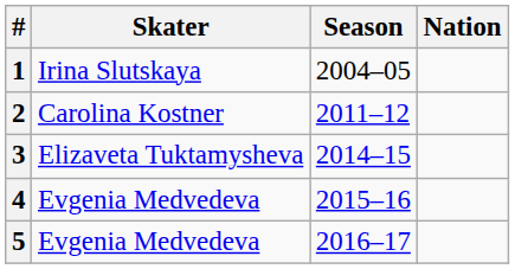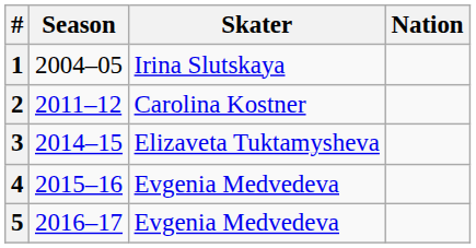 <table class="wikitable sortable">
 <tr>
 <th>#</th>
+<th>Season</th>
 <th>Skater</th>
-<th>Season</th>
 <th>Nation</th>
 </tr>
 <tr>
 <th>1</th>
+<td>2004–05</td>
 <td><a href='#'>Irina Slutskaya</a></td>
-<td>2004–05</td>
 <td></td>
 </tr>
 <tr>
 <th>2</th>
+<td><a href='#'>2011–12</a></td>
 <td><a href='#'>Carolina Kostner</a></td>
-<td><a href='#'>2011–12</a></td>
 <td></td>
 </tr>
 <tr>
 <th>3</th>
+<td><a href='#'>2014–15</a></td>
 <td><a href='#'>Elizaveta Tuktamysheva</a></td>
-<td><a href='#'>2014–15</a></td>
 <td></td>
 </tr>
 <tr>
 <th>4</th>
+<td><a href='#'>2015–16</a></td>
 <td><a href='#'>Evgenia Medvedeva</a></td>
-<td><a href='#'>2015–16</a></td>
 <td></td>
 </tr>
 <tr>
 <th>5</th>
+<td><a href='#'>2016–17</a></td>
 <td><a href='#'>Evgenia Medvedeva</a></td>
-<td><a href='#'>2016–17</a></td>
 <td></td>
 </tr>
 </table>
